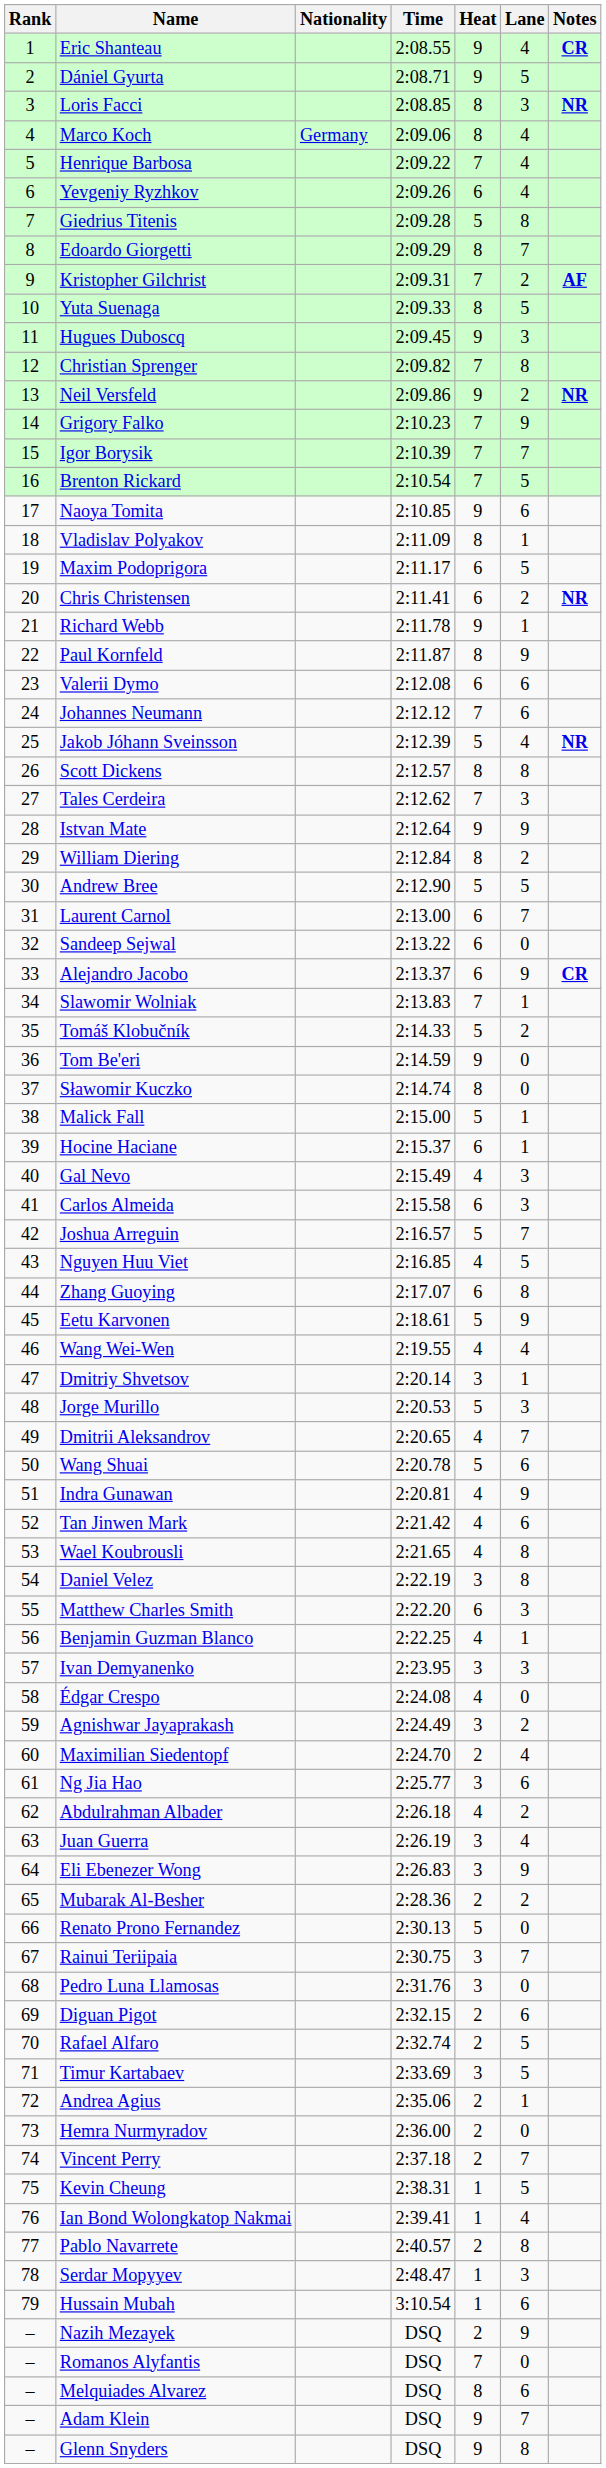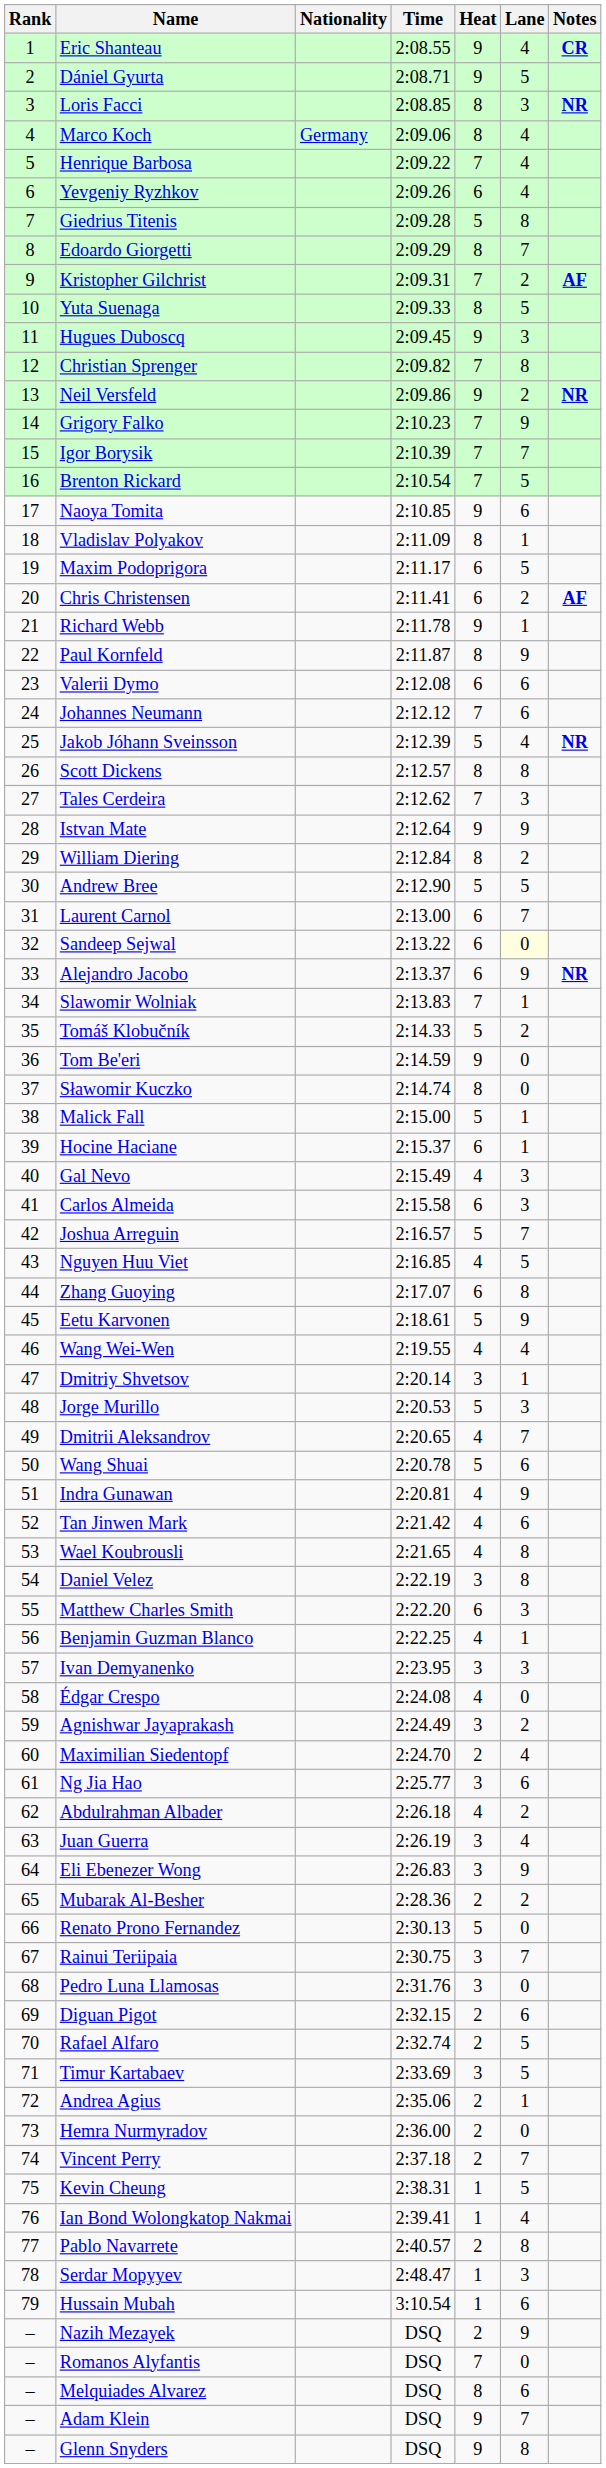 <table class="wikitable sortable" style="text-align:center">
 <tr>
 <th>Rank</th>
 <th>Name</th>
 <th>Nationality</th>
 <th>Time</th>
 <th>Heat</th>
 <th>Lane</th>
 <th>Notes</th>
 </tr>
 <tr bgcolor=ccffcc>
 <td>1</td>
 <td align=left><a href='#'>Eric Shanteau</a></td>
 <td align=left></td>
 <td>2:08.55</td>
 <td>9</td>
 <td>4</td>
 <td><strong><a href='#'>CR</a></strong></td>
 </tr>
 <tr bgcolor=ccffcc>
 <td>2</td>
 <td align=left><a href='#'>Dániel Gyurta</a></td>
 <td align=left></td>
 <td>2:08.71</td>
 <td>9</td>
 <td>5</td>
 <td></td>
 </tr>
 <tr bgcolor=ccffcc>
 <td>3</td>
 <td align=left><a href='#'>Loris Facci</a></td>
 <td align=left></td>
 <td>2:08.85</td>
 <td>8</td>
 <td>3</td>
 <td><strong><a href='#'>NR</a></strong></td>
 </tr>
 <tr bgcolor=ccffcc>
 <td>4</td>
 <td align=left><a href='#'>Marco Koch</a></td>
 <td align=left> <a href='#'>Germany</a></td>
 <td>2:09.06</td>
 <td>8</td>
 <td>4</td>
 <td></td>
 </tr>
 <tr bgcolor=ccffcc>
 <td>5</td>
 <td align=left><a href='#'>Henrique Barbosa</a></td>
 <td align=left></td>
 <td>2:09.22</td>
 <td>7</td>
 <td>4</td>
 <td></td>
 </tr>
 <tr bgcolor=ccffcc>
 <td>6</td>
 <td align=left><a href='#'>Yevgeniy Ryzhkov</a></td>
 <td align=left></td>
 <td>2:09.26</td>
 <td>6</td>
 <td>4</td>
 <td></td>
 </tr>
 <tr bgcolor=ccffcc>
 <td>7</td>
 <td align=left><a href='#'>Giedrius Titenis</a></td>
 <td align=left></td>
 <td>2:09.28</td>
 <td>5</td>
 <td>8</td>
 <td></td>
 </tr>
 <tr bgcolor=ccffcc>
 <td>8</td>
 <td align=left><a href='#'>Edoardo Giorgetti</a></td>
 <td align=left></td>
 <td>2:09.29</td>
 <td>8</td>
 <td>7</td>
 <td></td>
 </tr>
 <tr bgcolor=ccffcc>
 <td>9</td>
 <td align=left><a href='#'>Kristopher Gilchrist</a></td>
 <td align=left></td>
 <td>2:09.31</td>
 <td>7</td>
 <td>2</td>
 <td><strong><a href='#'>AF</a></strong></td>
 </tr>
 <tr bgcolor=ccffcc>
 <td>10</td>
 <td align=left><a href='#'>Yuta Suenaga</a></td>
 <td align=left></td>
 <td>2:09.33</td>
 <td>8</td>
 <td>5</td>
 <td></td>
 </tr>
 <tr bgcolor=ccffcc>
 <td>11</td>
 <td align=left><a href='#'>Hugues Duboscq</a></td>
 <td align=left></td>
 <td>2:09.45</td>
 <td>9</td>
 <td>3</td>
 <td></td>
 </tr>
 <tr bgcolor=ccffcc>
 <td>12</td>
 <td align=left><a href='#'>Christian Sprenger</a></td>
 <td align=left></td>
 <td>2:09.82</td>
 <td>7</td>
 <td>8</td>
 <td></td>
 </tr>
 <tr bgcolor=ccffcc>
 <td>13</td>
 <td align=left><a href='#'>Neil Versfeld</a></td>
 <td align=left></td>
 <td>2:09.86</td>
 <td>9</td>
 <td>2</td>
 <td><strong><a href='#'>NR</a></strong></td>
 </tr>
 <tr bgcolor=ccffcc>
 <td>14</td>
 <td align=left><a href='#'>Grigory Falko</a></td>
 <td align=left></td>
 <td>2:10.23</td>
 <td>7</td>
 <td>9</td>
 <td></td>
 </tr>
 <tr bgcolor=ccffcc>
 <td>15</td>
 <td align=left><a href='#'>Igor Borysik</a></td>
 <td align=left></td>
 <td>2:10.39</td>
 <td>7</td>
 <td>7</td>
 <td></td>
 </tr>
 <tr bgcolor=ccffcc>
 <td>16</td>
 <td align=left><a href='#'>Brenton Rickard</a></td>
 <td align=left></td>
 <td>2:10.54</td>
 <td>7</td>
 <td>5</td>
 <td></td>
 </tr>
 <tr>
 <td>17</td>
 <td align=left><a href='#'>Naoya Tomita</a></td>
 <td align=left></td>
 <td>2:10.85</td>
 <td>9</td>
 <td>6</td>
 <td></td>
 </tr>
 <tr>
 <td>18</td>
 <td align=left><a href='#'>Vladislav Polyakov</a></td>
 <td align=left></td>
 <td>2:11.09</td>
 <td>8</td>
 <td>1</td>
 <td></td>
 </tr>
 <tr>
 <td>19</td>
 <td align=left><a href='#'>Maxim Podoprigora</a></td>
 <td align=left></td>
 <td>2:11.17</td>
 <td>6</td>
 <td>5</td>
 <td></td>
 </tr>
 <tr>
 <td>20</td>
 <td align=left><a href='#'>Chris Christensen</a></td>
 <td align=left></td>
 <td>2:11.41</td>
 <td>6</td>
 <td>2</td>
-<td><strong><a href='#'>NR</a></strong></td>
+<td><strong><a href='#'>AF</a></strong></td>
 </tr>
 <tr>
 <td>21</td>
 <td align=left><a href='#'>Richard Webb</a></td>
 <td align=left></td>
 <td>2:11.78</td>
 <td>9</td>
 <td>1</td>
 <td></td>
 </tr>
 <tr>
 <td>22</td>
 <td align=left><a href='#'>Paul Kornfeld</a></td>
 <td align=left></td>
 <td>2:11.87</td>
 <td>8</td>
 <td>9</td>
 <td></td>
 </tr>
 <tr>
 <td>23</td>
 <td align=left><a href='#'>Valerii Dymo</a></td>
 <td align=left></td>
 <td>2:12.08</td>
 <td>6</td>
 <td>6</td>
 <td></td>
 </tr>
 <tr>
 <td>24</td>
 <td align=left><a href='#'>Johannes Neumann</a></td>
 <td align=left></td>
 <td>2:12.12</td>
 <td>7</td>
 <td>6</td>
 <td></td>
 </tr>
 <tr>
 <td>25</td>
 <td align=left><a href='#'>Jakob Jóhann Sveinsson</a></td>
 <td align=left></td>
 <td>2:12.39</td>
 <td>5</td>
 <td>4</td>
 <td><strong><a href='#'>NR</a></strong></td>
 </tr>
 <tr>
 <td>26</td>
 <td align=left><a href='#'>Scott Dickens</a></td>
 <td align=left></td>
 <td>2:12.57</td>
 <td>8</td>
 <td>8</td>
 <td></td>
 </tr>
 <tr>
 <td>27</td>
 <td align=left><a href='#'>Tales Cerdeira</a></td>
 <td align=left></td>
 <td>2:12.62</td>
 <td>7</td>
 <td>3</td>
 <td></td>
 </tr>
 <tr>
 <td>28</td>
 <td align=left><a href='#'>Istvan Mate</a></td>
 <td align=left></td>
 <td>2:12.64</td>
 <td>9</td>
 <td>9</td>
 <td></td>
 </tr>
 <tr>
 <td>29</td>
 <td align=left><a href='#'>William Diering</a></td>
 <td align=left></td>
 <td>2:12.84</td>
 <td>8</td>
 <td>2</td>
 <td></td>
 </tr>
 <tr>
 <td>30</td>
 <td align=left><a href='#'>Andrew Bree</a></td>
 <td align=left></td>
 <td>2:12.90</td>
 <td>5</td>
 <td>5</td>
 <td></td>
 </tr>
 <tr>
 <td>31</td>
 <td align=left><a href='#'>Laurent Carnol</a></td>
 <td align=left></td>
 <td>2:13.00</td>
 <td>6</td>
 <td>7</td>
 <td></td>
 </tr>
 <tr>
 <td>32</td>
 <td align=left><a href='#'>Sandeep Sejwal</a></td>
 <td align=left></td>
 <td>2:13.22</td>
 <td>6</td>
-<td>0</td>
+<td style="background: lightyellow;">0</td>
 <td></td>
 </tr>
 <tr>
 <td>33</td>
 <td align=left><a href='#'>Alejandro Jacobo</a></td>
 <td align=left></td>
 <td>2:13.37</td>
 <td>6</td>
 <td>9</td>
-<td><strong><a href='#'>CR</a></strong></td>
+<td><strong><a href='#'>NR</a></strong></td>
 </tr>
 <tr>
 <td>34</td>
 <td align=left><a href='#'>Slawomir Wolniak</a></td>
 <td align=left></td>
 <td>2:13.83</td>
 <td>7</td>
 <td>1</td>
 <td></td>
 </tr>
 <tr>
 <td>35</td>
 <td align=left><a href='#'>Tomáš Klobučník</a></td>
 <td align=left></td>
 <td>2:14.33</td>
 <td>5</td>
 <td>2</td>
 <td></td>
 </tr>
 <tr>
 <td>36</td>
 <td align=left><a href='#'>Tom Be'eri</a></td>
 <td align=left></td>
 <td>2:14.59</td>
 <td>9</td>
 <td>0</td>
 <td></td>
 </tr>
 <tr>
 <td>37</td>
 <td align=left><a href='#'>Sławomir Kuczko</a></td>
 <td align=left></td>
 <td>2:14.74</td>
 <td>8</td>
 <td>0</td>
 <td></td>
 </tr>
 <tr>
 <td>38</td>
 <td align=left><a href='#'>Malick Fall</a></td>
 <td align=left></td>
 <td>2:15.00</td>
 <td>5</td>
 <td>1</td>
 <td></td>
 </tr>
 <tr>
 <td>39</td>
 <td align=left><a href='#'>Hocine Haciane</a></td>
 <td align=left></td>
 <td>2:15.37</td>
 <td>6</td>
 <td>1</td>
 <td></td>
 </tr>
 <tr>
 <td>40</td>
 <td align=left><a href='#'>Gal Nevo</a></td>
 <td align=left></td>
 <td>2:15.49</td>
 <td>4</td>
 <td>3</td>
 <td></td>
 </tr>
 <tr>
 <td>41</td>
 <td align=left><a href='#'>Carlos Almeida</a></td>
 <td align=left></td>
 <td>2:15.58</td>
 <td>6</td>
 <td>3</td>
 <td></td>
 </tr>
 <tr>
 <td>42</td>
 <td align=left><a href='#'>Joshua Arreguin</a></td>
 <td align=left></td>
 <td>2:16.57</td>
 <td>5</td>
 <td>7</td>
 <td></td>
 </tr>
 <tr>
 <td>43</td>
 <td align=left><a href='#'>Nguyen Huu Viet</a></td>
 <td align=left></td>
 <td>2:16.85</td>
 <td>4</td>
 <td>5</td>
 <td></td>
 </tr>
 <tr>
 <td>44</td>
 <td align=left><a href='#'>Zhang Guoying</a></td>
 <td align=left></td>
 <td>2:17.07</td>
 <td>6</td>
 <td>8</td>
 <td></td>
 </tr>
 <tr>
 <td>45</td>
 <td align=left><a href='#'>Eetu Karvonen</a></td>
 <td align=left></td>
 <td>2:18.61</td>
 <td>5</td>
 <td>9</td>
 <td></td>
 </tr>
 <tr>
 <td>46</td>
 <td align=left><a href='#'>Wang Wei-Wen</a></td>
 <td align=left></td>
 <td>2:19.55</td>
 <td>4</td>
 <td>4</td>
 <td></td>
 </tr>
 <tr>
 <td>47</td>
 <td align=left><a href='#'>Dmitriy Shvetsov</a></td>
 <td align=left></td>
 <td>2:20.14</td>
 <td>3</td>
 <td>1</td>
 <td></td>
 </tr>
 <tr>
 <td>48</td>
 <td align=left><a href='#'>Jorge Murillo</a></td>
 <td align=left></td>
 <td>2:20.53</td>
 <td>5</td>
 <td>3</td>
 <td></td>
 </tr>
 <tr>
 <td>49</td>
 <td align=left><a href='#'>Dmitrii Aleksandrov</a></td>
 <td align=left></td>
 <td>2:20.65</td>
 <td>4</td>
 <td>7</td>
 <td></td>
 </tr>
 <tr>
 <td>50</td>
 <td align=left><a href='#'>Wang Shuai</a></td>
 <td align=left></td>
 <td>2:20.78</td>
 <td>5</td>
 <td>6</td>
 <td></td>
 </tr>
 <tr>
 <td>51</td>
 <td align=left><a href='#'>Indra Gunawan</a></td>
 <td align=left></td>
 <td>2:20.81</td>
 <td>4</td>
 <td>9</td>
 <td></td>
 </tr>
 <tr>
 <td>52</td>
 <td align=left><a href='#'>Tan Jinwen Mark</a></td>
 <td align=left></td>
 <td>2:21.42</td>
 <td>4</td>
 <td>6</td>
 <td></td>
 </tr>
 <tr>
 <td>53</td>
 <td align=left><a href='#'>Wael Koubrousli</a></td>
 <td align=left></td>
 <td>2:21.65</td>
 <td>4</td>
 <td>8</td>
 <td></td>
 </tr>
 <tr>
 <td>54</td>
 <td align=left><a href='#'>Daniel Velez</a></td>
 <td align=left></td>
 <td>2:22.19</td>
 <td>3</td>
 <td>8</td>
 <td></td>
 </tr>
 <tr>
 <td>55</td>
 <td align=left><a href='#'>Matthew Charles Smith</a></td>
 <td align=left></td>
 <td>2:22.20</td>
 <td>6</td>
 <td>3</td>
 <td></td>
 </tr>
 <tr>
 <td>56</td>
 <td align=left><a href='#'>Benjamin Guzman Blanco</a></td>
 <td align=left></td>
 <td>2:22.25</td>
 <td>4</td>
 <td>1</td>
 <td></td>
 </tr>
 <tr>
 <td>57</td>
 <td align=left><a href='#'>Ivan Demyanenko</a></td>
 <td align=left></td>
 <td>2:23.95</td>
 <td>3</td>
 <td>3</td>
 <td></td>
 </tr>
 <tr>
 <td>58</td>
 <td align=left><a href='#'>Édgar Crespo</a></td>
 <td align=left></td>
 <td>2:24.08</td>
 <td>4</td>
 <td>0</td>
 <td></td>
 </tr>
 <tr>
 <td>59</td>
 <td align=left><a href='#'>Agnishwar Jayaprakash</a></td>
 <td align=left></td>
 <td>2:24.49</td>
 <td>3</td>
 <td>2</td>
 <td></td>
 </tr>
 <tr>
 <td>60</td>
 <td align=left><a href='#'>Maximilian Siedentopf</a></td>
 <td align=left></td>
 <td>2:24.70</td>
 <td>2</td>
 <td>4</td>
 <td></td>
 </tr>
 <tr>
 <td>61</td>
 <td align=left><a href='#'>Ng Jia Hao</a></td>
 <td align=left></td>
 <td>2:25.77</td>
 <td>3</td>
 <td>6</td>
 <td></td>
 </tr>
 <tr>
 <td>62</td>
 <td align=left><a href='#'>Abdulrahman Albader</a></td>
 <td align=left></td>
 <td>2:26.18</td>
 <td>4</td>
 <td>2</td>
 <td></td>
 </tr>
 <tr>
 <td>63</td>
 <td align=left><a href='#'>Juan Guerra</a></td>
 <td align=left></td>
 <td>2:26.19</td>
 <td>3</td>
 <td>4</td>
 <td></td>
 </tr>
 <tr>
 <td>64</td>
 <td align=left><a href='#'>Eli Ebenezer Wong</a></td>
 <td align=left></td>
 <td>2:26.83</td>
 <td>3</td>
 <td>9</td>
 <td></td>
 </tr>
 <tr>
 <td>65</td>
 <td align=left><a href='#'>Mubarak Al-Besher</a></td>
 <td align=left></td>
 <td>2:28.36</td>
 <td>2</td>
 <td>2</td>
 <td></td>
 </tr>
 <tr>
 <td>66</td>
 <td align=left><a href='#'>Renato Prono Fernandez</a></td>
 <td align=left></td>
 <td>2:30.13</td>
 <td>5</td>
 <td>0</td>
 <td></td>
 </tr>
 <tr>
 <td>67</td>
 <td align=left><a href='#'>Rainui Teriipaia</a></td>
 <td align=left></td>
 <td>2:30.75</td>
 <td>3</td>
 <td>7</td>
 <td></td>
 </tr>
 <tr>
 <td>68</td>
 <td align=left><a href='#'>Pedro Luna Llamosas</a></td>
 <td align=left></td>
 <td>2:31.76</td>
 <td>3</td>
 <td>0</td>
 <td></td>
 </tr>
 <tr>
 <td>69</td>
 <td align=left><a href='#'>Diguan Pigot</a></td>
 <td align=left></td>
 <td>2:32.15</td>
 <td>2</td>
 <td>6</td>
 <td></td>
 </tr>
 <tr>
 <td>70</td>
 <td align=left><a href='#'>Rafael Alfaro</a></td>
 <td align=left></td>
 <td>2:32.74</td>
 <td>2</td>
 <td>5</td>
 <td></td>
 </tr>
 <tr>
 <td>71</td>
 <td align=left><a href='#'>Timur Kartabaev</a></td>
 <td align=left></td>
 <td>2:33.69</td>
 <td>3</td>
 <td>5</td>
 <td></td>
 </tr>
 <tr>
 <td>72</td>
 <td align=left><a href='#'>Andrea Agius</a></td>
 <td align=left></td>
 <td>2:35.06</td>
 <td>2</td>
 <td>1</td>
 <td></td>
 </tr>
 <tr>
 <td>73</td>
 <td align=left><a href='#'>Hemra Nurmyradov</a></td>
 <td align=left></td>
 <td>2:36.00</td>
 <td>2</td>
 <td>0</td>
 <td></td>
 </tr>
 <tr>
 <td>74</td>
 <td align=left><a href='#'>Vincent Perry</a></td>
 <td align=left></td>
 <td>2:37.18</td>
 <td>2</td>
 <td>7</td>
 <td></td>
 </tr>
 <tr>
 <td>75</td>
 <td align=left><a href='#'>Kevin Cheung</a></td>
 <td align=left></td>
 <td>2:38.31</td>
 <td>1</td>
 <td>5</td>
 <td></td>
 </tr>
 <tr>
 <td>76</td>
 <td align=left><a href='#'>Ian Bond Wolongkatop Nakmai</a></td>
 <td align=left></td>
 <td>2:39.41</td>
 <td>1</td>
 <td>4</td>
 <td></td>
 </tr>
 <tr>
 <td>77</td>
 <td align=left><a href='#'>Pablo Navarrete</a></td>
 <td align=left></td>
 <td>2:40.57</td>
 <td>2</td>
 <td>8</td>
 <td></td>
 </tr>
 <tr>
 <td>78</td>
 <td align=left><a href='#'>Serdar Mopyyev</a></td>
 <td align=left></td>
 <td>2:48.47</td>
 <td>1</td>
 <td>3</td>
 <td></td>
 </tr>
 <tr>
 <td>79</td>
 <td align=left><a href='#'>Hussain Mubah</a></td>
 <td align=left></td>
 <td>3:10.54</td>
 <td>1</td>
 <td>6</td>
 <td></td>
 </tr>
 <tr>
 <td>–</td>
 <td align=left><a href='#'>Nazih Mezayek</a></td>
 <td align=left></td>
 <td>DSQ</td>
 <td>2</td>
 <td>9</td>
 <td></td>
 </tr>
 <tr>
 <td>–</td>
 <td align=left><a href='#'>Romanos Alyfantis</a></td>
 <td align=left></td>
 <td>DSQ</td>
 <td>7</td>
 <td>0</td>
 <td></td>
 </tr>
 <tr>
 <td>–</td>
 <td align=left><a href='#'>Melquiades Alvarez</a></td>
 <td align=left></td>
 <td>DSQ</td>
 <td>8</td>
 <td>6</td>
 <td></td>
 </tr>
 <tr>
 <td>–</td>
 <td align=left><a href='#'>Adam Klein</a></td>
 <td align=left></td>
 <td>DSQ</td>
 <td>9</td>
 <td>7</td>
 <td></td>
 </tr>
 <tr>
 <td>–</td>
 <td align=left><a href='#'>Glenn Snyders</a></td>
 <td align=left></td>
 <td>DSQ</td>
 <td>9</td>
 <td>8</td>
 <td></td>
 </tr>
 </table>
